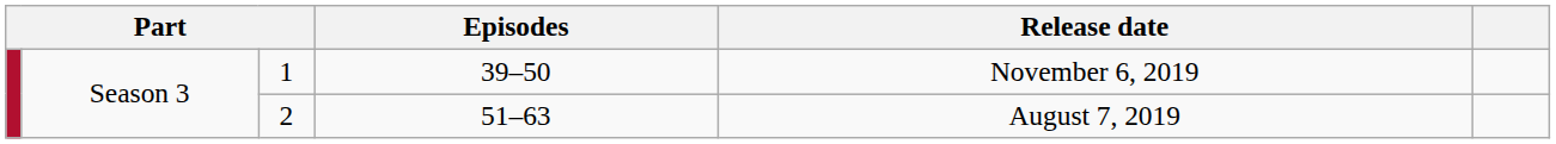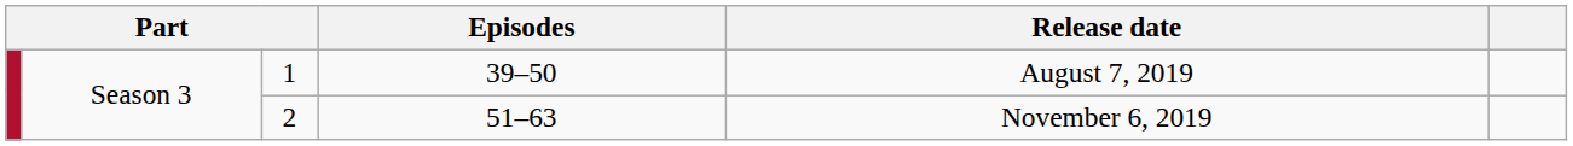 <table class="wikitable" style="text-align:center; width: 70%;">
 <tr>
 <th colspan="3" width="20%">Part</th>
 <th>Episodes</th>
 <th>Release date</th>
 <th width="5%"></th>
 </tr>
 <tr>
 <td rowspan="2" width="1%" style="background: #B11030"></td>
 <td rowspan="2">Season 3</td>
 <td>1</td>
 <td>39–50</td>
-<td>November 6, 2019</td>
+<td>August 7, 2019</td>
 <td></td>
 </tr>
 <tr>
 <td>2</td>
 <td>51–63</td>
-<td>August 7, 2019</td>
+<td>November 6, 2019</td>
 <td></td>
 </tr>
 </table>
